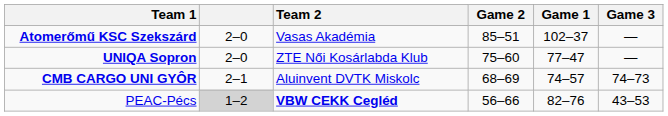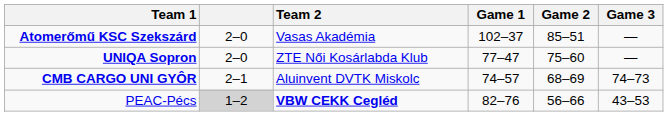 <table class=wikitable style="text-align:center">
 <tr>
 <th style="width:225px; text-align:right;">Team 1</th>
 <th style="width:80px;"></th>
 <th style="width:225px; text-align:left;">Team 2</th>
+<th style="width:70px;">Game 1</th>
 <th style="width:70px;">Game 2</th>
-<th style="width:70px;">Game 1</th>
 <th style="width:70px;">Game 3</th>
 </tr>
 <tr>
 <td align=right><strong><a href='#'>Atomerőmű KSC Szekszárd</a></strong></td>
 <td>2–0</td>
 <td align=left><a href='#'>Vasas Akadémia</a></td>
+<td>102–37</td>
 <td>85–51</td>
-<td>102–37</td>
 <td>—</td>
 </tr>
 <tr>
 <td align=right><strong><a href='#'>UNIQA Sopron</a></strong></td>
 <td>2–0</td>
 <td align=left><a href='#'>ZTE Női Kosárlabda Klub</a></td>
+<td>77–47</td>
 <td>75–60</td>
-<td>77–47</td>
 <td>—</td>
 </tr>
 <tr>
 <td align=right><strong><a href='#'>CMB CARGO UNI GYÔR</a></strong></td>
 <td>2–1</td>
 <td align=left><a href='#'>Aluinvent DVTK Miskolc</a></td>
+<td>74–57</td>
 <td>68–69</td>
-<td>74–57</td>
 <td>74–73</td>
 </tr>
 <tr>
 <td align=right><a href='#'>PEAC-Pécs</a></td>
 <td style="background: lightgrey;">1–2</td>
 <td align=left><strong><a href='#'>VBW CEKK Cegléd</a></strong></td>
+<td>82–76</td>
 <td>56–66</td>
-<td>82–76</td>
 <td>43–53</td>
 </tr>
 </table>
